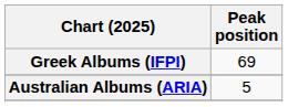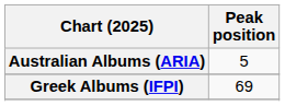 <table class="wikitable sortable plainrowheaders" style="text-align:center">
 <tr>
 <th scope="col">Chart (2025)</th>
 <th scope="col">Peak<br>position</th>
+</tr>
+<tr>
+<th scope="row">Australian Albums (<a href='#'>ARIA</a>)</th>
+<td>5</td>
+</tr>
+<tr>
+</tr>
+<tr>
+</tr>
+<tr>
 </tr>
 <tr>
 <th scope="row">Greek Albums (<a href='#'>IFPI</a>)</th>
 <td>69</td>
 </tr>
 <tr>
 </tr>
 <tr>
 </tr>
 <tr>
 </tr>
 <tr>
-<th scope="row">Australian Albums (<a href='#'>ARIA</a>)</th>
-<td>5</td>
-</tr>
-<tr>
-</tr>
-<tr>
-</tr>
-<tr>
-</tr>
-<tr>
 </tr>
 </table>
